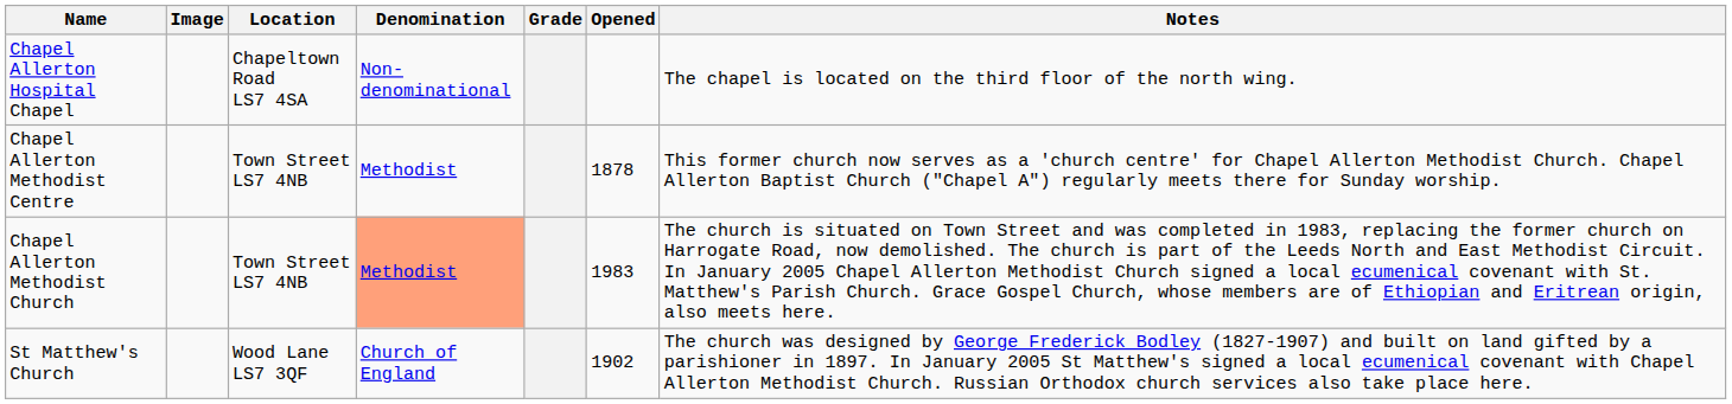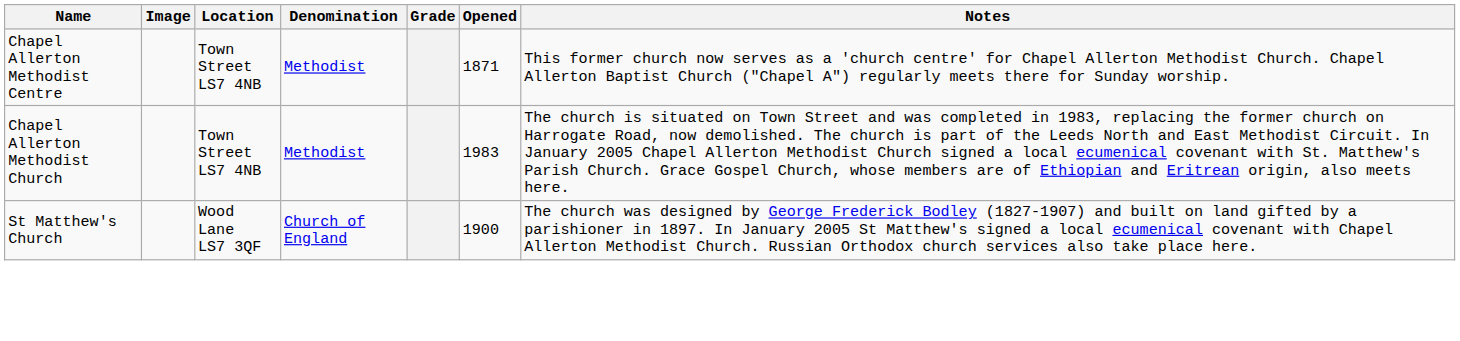 <table class="wikitable sortable">
 <tr>
 <th>Name</th>
 <th class="unsortable">Image</th>
 <th>Location</th>
 <th>Denomination</th>
 <th>Grade</th>
 <th>Opened</th>
 <th class="unsortable">Notes</th>
 </tr>
 <tr>
-<td><a href='#'>Chapel Allerton Hospital</a> Chapel</td>
-<td></td>
-<td>Chapeltown Road<br>LS7 4SA</td>
-<td><a href='#'>Non-denominational</a></td>
-<th></th>
-<td></td>
-<td>The chapel is located on the third floor of the north wing.</td>
-</tr>
-<tr>
 <td>Chapel Allerton Methodist Centre</td>
 <td></td>
 <td>Town Street<br>LS7 4NB</td>
 <td><a href='#'>Methodist</a></td>
 <th></th>
-<td>1878</td>
+<td>1871</td>
 <td>This former church now serves as a 'church centre' for Chapel Allerton Methodist Church. Chapel Allerton Baptist Church ("Chapel A") regularly meets there for Sunday worship.</td>
 </tr>
 <tr>
 <td>Chapel Allerton Methodist Church </td>
 <td></td>
 <td>Town Street<br>LS7 4NB</td>
-<td style="background: lightsalmon;"><a href='#'>Methodist</a></td>
+<td><a href='#'>Methodist</a></td>
 <th></th>
 <td>1983</td>
 <td>The church is situated on Town Street and was completed in 1983, replacing the former church on Harrogate Road, now demolished. The church is part of the Leeds North and East Methodist Circuit. In January 2005 Chapel Allerton Methodist Church signed a local <a href='#'>ecumenical</a> covenant with St. Matthew's Parish Church. Grace Gospel Church, whose members are of <a href='#'>Ethiopian</a> and <a href='#'>Eritrean</a> origin, also meets here.</td>
 </tr>
 <tr>
 <td>St Matthew's Church </td>
 <td></td>
 <td>Wood Lane<br>LS7 3QF</td>
 <td><a href='#'>Church of England</a></td>
 <th></th>
-<td>1902</td>
+<td>1900</td>
 <td>The church was designed by <a href='#'>George Frederick Bodley</a> (1827-1907) and built on land gifted by a parishioner in 1897. In January 2005 St Matthew's signed a local <a href='#'>ecumenical</a> covenant with Chapel Allerton Methodist Church. Russian Orthodox church services also take place here.</td>
 </tr>
 </table>
